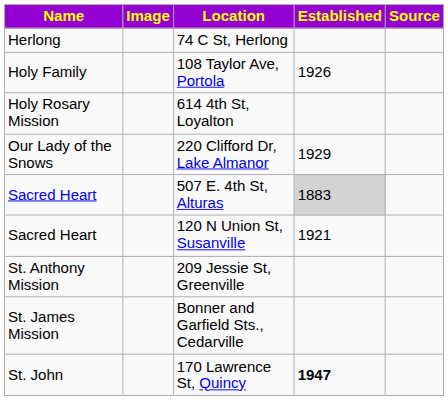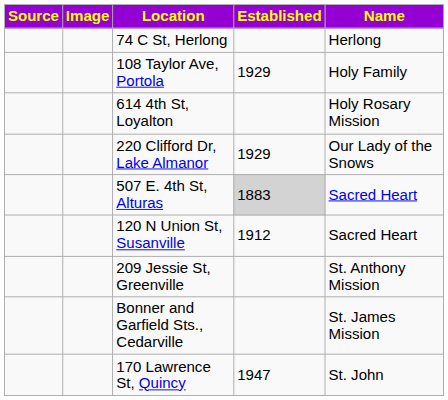 <table class="wikitable sortable" style="width:75%">
 <tr>
-<th style="background:darkviolet; color:yellow;" width="30%"><strong>Name</strong></th>
+<th style="background:darkviolet; color:yellow;" width="10"><strong>Source</strong></th>
 <th style="background:darkviolet; color:yellow;" width="10%"><strong>Image</strong></th>
 <th style="background:darkviolet; color:yellow;" width="30%"><strong>Location</strong></th>
 <th style="background:darkviolet; color:yellow;" width="15"><strong>Established</strong></th>
-<th style="background:darkviolet; color:yellow;" width="10"><strong>Source</strong></th>
+<th style="background:darkviolet; color:yellow;" width="30%"><strong>Name</strong></th>
 </tr>
 <tr>
-<td>Herlong</td>
+<td></td>
 <td></td>
 <td>74 C St, Herlong</td>
 <td></td>
-<td></td>
+<td>Herlong</td>
 </tr>
 <tr>
-<td>Holy Family</td>
+<td></td>
 <td></td>
 <td>108 Taylor Ave, <a href='#'>Portola</a></td>
-<td>1926</td>
-<td></td>
+<td>1929</td>
+<td>Holy Family</td>
 </tr>
 <tr>
-<td>Holy Rosary Mission</td>
+<td></td>
 <td></td>
 <td>614 4th St, Loyalton</td>
 <td></td>
-<td></td>
+<td>Holy Rosary Mission</td>
 </tr>
 <tr>
-<td>Our Lady of the Snows</td>
+<td></td>
 <td></td>
 <td>220 Clifford Dr, <a href='#'>Lake Almanor</a></td>
 <td>1929</td>
-<td></td>
+<td>Our Lady of the Snows</td>
 </tr>
 <tr>
-<td><a href='#'>Sacred Heart</a></td>
+<td></td>
 <td></td>
 <td>507 E. 4th St, <a href='#'>Alturas</a></td>
 <td style="background: lightgrey;">1883</td>
-<td></td>
+<td><a href='#'>Sacred Heart</a></td>
 </tr>
 <tr>
-<td>Sacred Heart</td>
+<td></td>
 <td></td>
 <td>120 N Union St, <a href='#'>Susanville</a></td>
-<td>1921</td>
-<td></td>
+<td>1912</td>
+<td>Sacred Heart</td>
 </tr>
 <tr>
-<td>St. Anthony Mission</td>
+<td></td>
 <td></td>
 <td>209 Jessie St, Greenville</td>
 <td></td>
-<td></td>
+<td>St. Anthony Mission</td>
 </tr>
 <tr>
-<td>St. James Mission</td>
+<td></td>
 <td></td>
 <td>Bonner and Garfield Sts., Cedarville</td>
 <td></td>
-<td></td>
+<td>St. James Mission</td>
 </tr>
 <tr>
-<td>St. John</td>
+<td></td>
 <td></td>
 <td>170 Lawrence St, <a href='#'>Quincy</a></td>
-<td><strong>1947</strong></td>
-<td></td>
+<td>1947</td>
+<td>St. John</td>
 </tr>
 </table>
